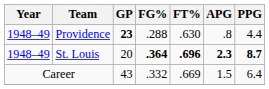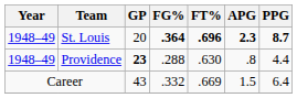 <table class="wikitable sortable" style="font-size:95%; text-align:right;">
 <tr>
 <th>Year</th>
 <th>Team</th>
 <th>GP</th>
 <th>FG%</th>
 <th>FT%</th>
 <th>APG</th>
 <th>PPG</th>
 </tr>
 <tr>
 <td style="text-align:left;"><a href='#'>1948–49</a></td>
+<td style="text-align:left;"><a href='#'>St. Louis</a></td>
+<td>20</td>
+<td><strong>.364</strong></td>
+<td><strong>.696</strong></td>
+<td><strong>2.3</strong></td>
+<td><strong>8.7</strong></td>
+</tr>
+<tr>
+<td style="text-align:left;"><a href='#'>1948–49</a></td>
 <td style="text-align:left;"><a href='#'>Providence</a></td>
 <td><strong>23</strong></td>
 <td>.288</td>
 <td>.630</td>
 <td>.8</td>
 <td>4.4</td>
-</tr>
-<tr>
-<td style="text-align:left;"><a href='#'>1948–49</a></td>
-<td style="text-align:left;"><a href='#'>St. Louis</a></td>
-<td>20</td>
-<td><strong>.364</strong></td>
-<td><strong>.696</strong></td>
-<td><strong>2.3</strong></td>
-<td><strong>8.7</strong></td>
 </tr>
 <tr>
 <td style="text-align:center;" colspan="2">Career</td>
 <td>43</td>
 <td>.332</td>
 <td>.669</td>
 <td>1.5</td>
 <td>6.4</td>
 </tr>
 <tr>
 </tr>
 </table>
